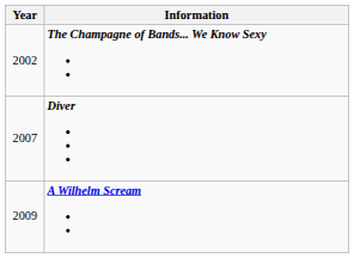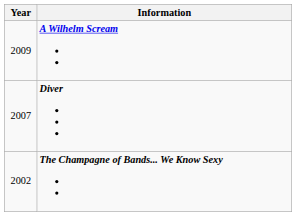 <table class="wikitable">
 <tr>
 <th rowspan="1" width="44">Year</th>
 <th rowspan="1" width="390">Information</th>
 </tr>
 <tr>
-<td align=center width="44">2002</td>
-<td width="390"><strong><em>The Champagne of Bands... We Know Sexy</em></strong><br><ul><li></li><li></li></ul></td>
+<td align=center width="44">2009</td>
+<td width="390"><strong><em><a href='#'>A Wilhelm Scream</a></em></strong><br><ul><li></li><li></li></ul></td>
 </tr>
 <tr>
 <td align=center width="44">2007</td>
 <td width="390"><strong><em>Diver</em></strong><br><ul><li></li><li></li><li></li></ul></td>
 </tr>
 <tr>
-<td align=center width="44">2009</td>
-<td width="390"><strong><em><a href='#'>A Wilhelm Scream</a></em></strong><br><ul><li></li><li></li></ul></td>
+<td align=center width="44">2002</td>
+<td width="390"><strong><em>The Champagne of Bands... We Know Sexy</em></strong><br><ul><li></li><li></li></ul></td>
 </tr>
 </table>
